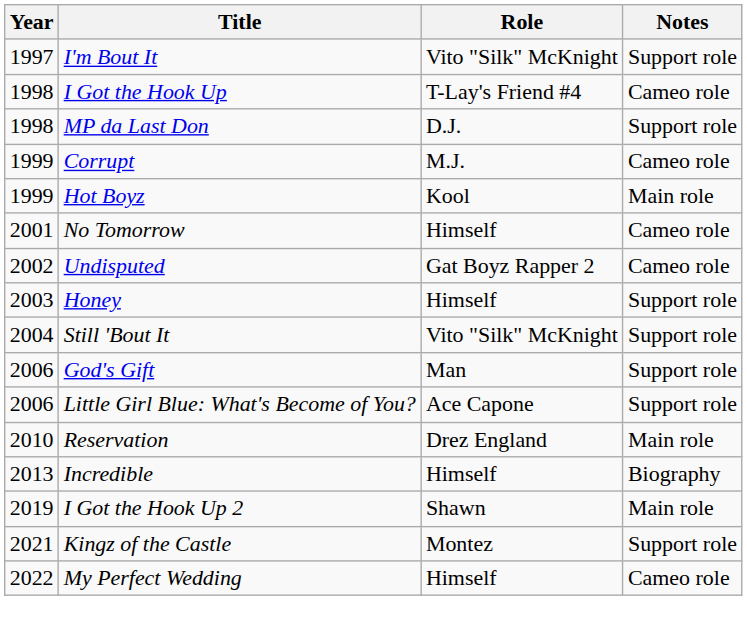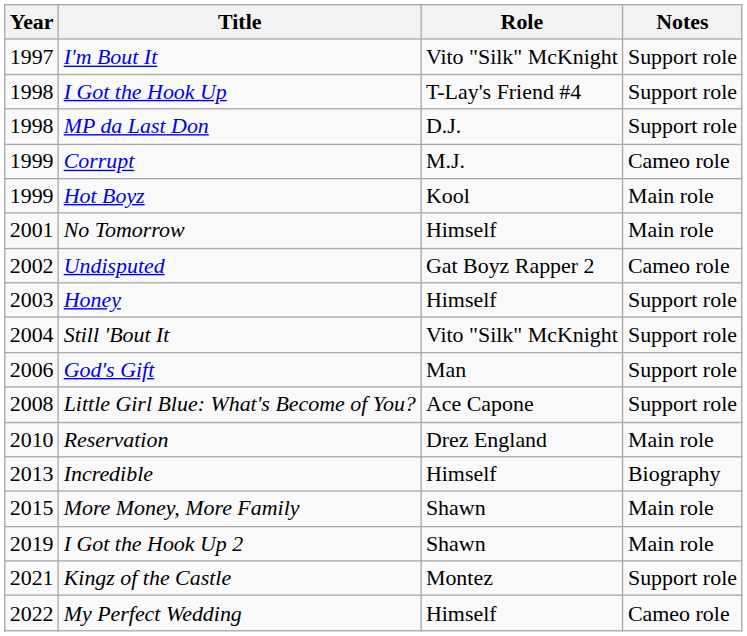 <table class="wikitable">
 <tr>
 <th>Year</th>
 <th>Title</th>
 <th>Role</th>
 <th>Notes</th>
 </tr>
 <tr>
 <td>1997</td>
 <td><em><a href='#'>I'm Bout It</a></em></td>
 <td>Vito "Silk" McKnight</td>
 <td>Support role</td>
 </tr>
 <tr>
 <td>1998</td>
 <td><em><a href='#'>I Got the Hook Up</a></em></td>
 <td>T-Lay's Friend #4</td>
-<td>Cameo role</td>
+<td>Support role</td>
 </tr>
 <tr>
 <td>1998</td>
 <td><em><a href='#'>MP da Last Don</a></em></td>
 <td>D.J.</td>
 <td>Support role</td>
 </tr>
 <tr>
 <td>1999</td>
 <td><em><a href='#'>Corrupt</a></em></td>
 <td>M.J.</td>
 <td>Cameo role</td>
 </tr>
 <tr>
 <td>1999</td>
 <td><em><a href='#'>Hot Boyz</a></em></td>
 <td>Kool</td>
 <td>Main role</td>
 </tr>
 <tr>
 <td>2001</td>
 <td><em>No Tomorrow</em></td>
 <td>Himself</td>
-<td>Cameo role</td>
+<td>Main role</td>
 </tr>
 <tr>
 <td>2002</td>
 <td><em><a href='#'>Undisputed</a></em></td>
 <td>Gat Boyz Rapper 2</td>
 <td>Cameo role</td>
 </tr>
 <tr>
 <td>2003</td>
 <td><em><a href='#'>Honey</a></em></td>
 <td>Himself</td>
 <td>Support role</td>
 </tr>
 <tr>
 <td>2004</td>
 <td><em>Still 'Bout It</em></td>
 <td>Vito "Silk" McKnight</td>
 <td>Support role</td>
 </tr>
 <tr>
 <td>2006</td>
 <td><em><a href='#'>God's Gift</a></em></td>
 <td>Man</td>
 <td>Support role</td>
 </tr>
 <tr>
-<td>2006</td>
+<td>2008</td>
 <td><em>Little Girl Blue: What's Become of You?</em></td>
 <td>Ace Capone</td>
 <td>Support role</td>
 </tr>
 <tr>
 <td>2010</td>
 <td><em>Reservation</em></td>
 <td>Drez England</td>
 <td>Main role</td>
 </tr>
 <tr>
 <td>2013</td>
 <td><em>Incredible</em></td>
 <td>Himself</td>
 <td>Biography</td>
+</tr>
+<tr>
+<td>2015</td>
+<td><em>More Money, More Family</em></td>
+<td>Shawn</td>
+<td>Main role</td>
 </tr>
 <tr>
 <td>2019</td>
 <td><em>I Got the Hook Up 2</em></td>
 <td>Shawn</td>
 <td>Main role</td>
 </tr>
 <tr>
 <td>2021</td>
 <td><em>Kingz of the Castle</em></td>
 <td>Montez</td>
 <td>Support role</td>
 </tr>
 <tr>
 <td>2022</td>
 <td><em>My Perfect Wedding</em></td>
 <td>Himself</td>
 <td>Cameo role</td>
 </tr>
 </table>
